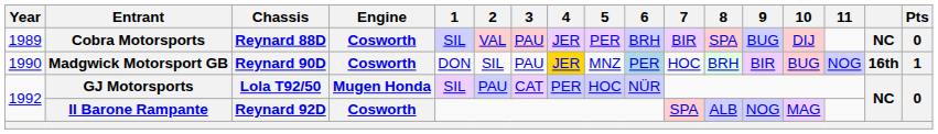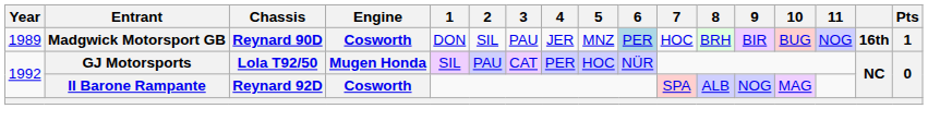 <table class="wikitable" style="text-align:center; font-size:85%">
 <tr>
 <th>Year</th>
 <th>Entrant</th>
 <th>Chassis</th>
 <th>Engine</th>
 <th>1</th>
 <th>2</th>
 <th>3</th>
 <th>4</th>
 <th>5</th>
 <th>6</th>
 <th>7</th>
 <th>8</th>
 <th>9</th>
 <th>10</th>
 <th>11</th>
 <th></th>
 <th>Pts</th>
 </tr>
 <tr>
 <td><a href='#'>1989</a></td>
-<th nowrap>Cobra Motorsports</th>
-<th nowrap><a href='#'>Reynard 88D</a></th>
-<th><a href='#'>Cosworth</a></th>
-<td style="background:#CFCFFF;"><a href='#'>SIL</a><br></td>
-<td style="background:#FFCFCF;"><a href='#'>VAL</a><br></td>
-<td style="background:#FFCFCF;"><a href='#'>PAU</a><br></td>
-<td style="background:#EFCFFF;"><a href='#'>JER</a><br></td>
-<td style="background:#EFCFFF;"><a href='#'>PER</a><br></td>
-<td style="background:#CFCFFF;"><a href='#'>BRH</a><br></td>
-<td style="background:#EFCFFF;"><a href='#'>BIR</a><br></td>
-<td style="background:#FFCFCF;"><a href='#'>SPA</a><br></td>
-<td style="background:#CFCFFF;"><a href='#'>BUG</a><br></td>
-<td style="background:#FFCFCF;"><a href='#'>DIJ</a><br></td>
-<td></td>
-<th>NC</th>
-<th>0</th>
-</tr>
-<tr>
-<td><a href='#'>1990</a></td>
 <th nowrap>Madgwick Motorsport GB</th>
 <th nowrap><a href='#'>Reynard 90D</a></th>
 <th><a href='#'>Cosworth</a></th>
 <td><a href='#'>DON</a></td>
 <td><a href='#'>SIL</a></td>
 <td><a href='#'>PAU</a></td>
-<td style="background: gold;"><a href='#'>JER</a></td>
+<td><a href='#'>JER</a></td>
 <td><a href='#'>MNZ</a></td>
 <td style="background: lightblue;"><a href='#'>PER</a></td>
 <td><a href='#'>HOC</a></td>
 <td style="background:#DFFFDF;"><a href='#'>BRH</a><br></td>
 <td style="background:#EFCFFF;"><a href='#'>BIR</a><br></td>
 <td style="background:#FFCFCF;"><a href='#'>BUG</a><br></td>
 <td style="background:#CFCFFF;"><a href='#'>NOG</a><br></td>
 <th>16th</th>
 <th>1</th>
 </tr>
 <tr>
 <td rowspan=2><a href='#'>1992</a></td>
 <th nowrap>GJ Motorsports</th>
 <th nowrap><a href='#'>Lola T92/50</a></th>
 <th nowrap><a href='#'>Mugen Honda</a></th>
 <td style="background:#EFCFFF;"><a href='#'>SIL</a><br></td>
 <td style="background:#CFCFFF;"><a href='#'>PAU</a><br></td>
 <td style="background:#EFCFFF;"><a href='#'>CAT</a><br></td>
 <td style="background:#CFCFFF;"><a href='#'>PER</a><br></td>
 <td style="background:#CFCFFF;"><a href='#'>HOC</a><br></td>
 <td style="background:#CFCFFF;"><a href='#'>NÜR</a><br></td>
 <td colspan=5></td>
 <th rowspan=2>NC</th>
 <th rowspan=2>0</th>
 </tr>
 <tr>
 <th nowrap><a href='#'>Il Barone Rampante</a></th>
 <th nowrap><a href='#'>Reynard 92D</a></th>
 <th><a href='#'>Cosworth</a></th>
 <td colspan=6></td>
 <td style="background:#FFCFCF;"><a href='#'>SPA</a><br></td>
 <td style="background:#CFCFFF;"><a href='#'>ALB</a><br></td>
 <td style="background:#CFCFFF;"><a href='#'>NOG</a><br></td>
 <td style="background:#EFCFFF;"><a href='#'>MAG</a><br></td>
 <td></td>
 </tr>
 <tr>
 <th colspan="17"></th>
 </tr>
 </table>
